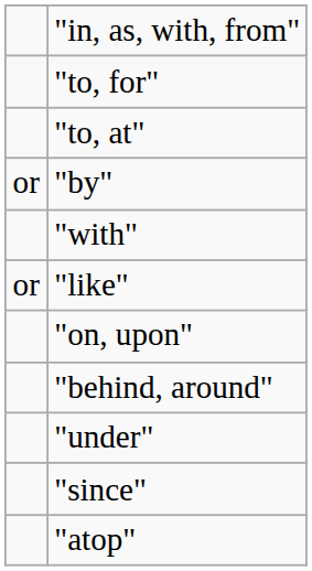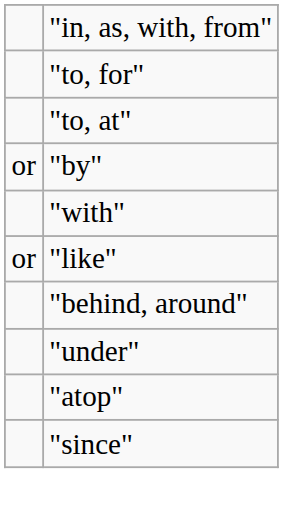 <table class="wikitable">
 <tr>
 <td></td>
 <td>"in, as, with, from"</td>
 </tr>
 <tr>
 <td></td>
 <td>"to, for"</td>
 </tr>
 <tr>
 <td></td>
 <td>"to, at"</td>
 </tr>
 <tr>
 <td> or </td>
 <td>"by"</td>
 </tr>
 <tr>
 <td></td>
 <td>"with"</td>
 </tr>
 <tr>
 <td> or </td>
 <td>"like"</td>
 </tr>
 <tr>
 <td></td>
-<td>"on, upon"</td>
-</tr>
-<tr>
-<td></td>
 <td>"behind, around"</td>
 </tr>
 <tr>
 <td></td>
 <td>"under"</td>
 </tr>
 <tr>
 <td></td>
-<td>"since"</td>
+<td>"atop"</td>
 </tr>
 <tr>
 <td></td>
-<td>"atop"</td>
+<td>"since"</td>
 </tr>
 </table>
